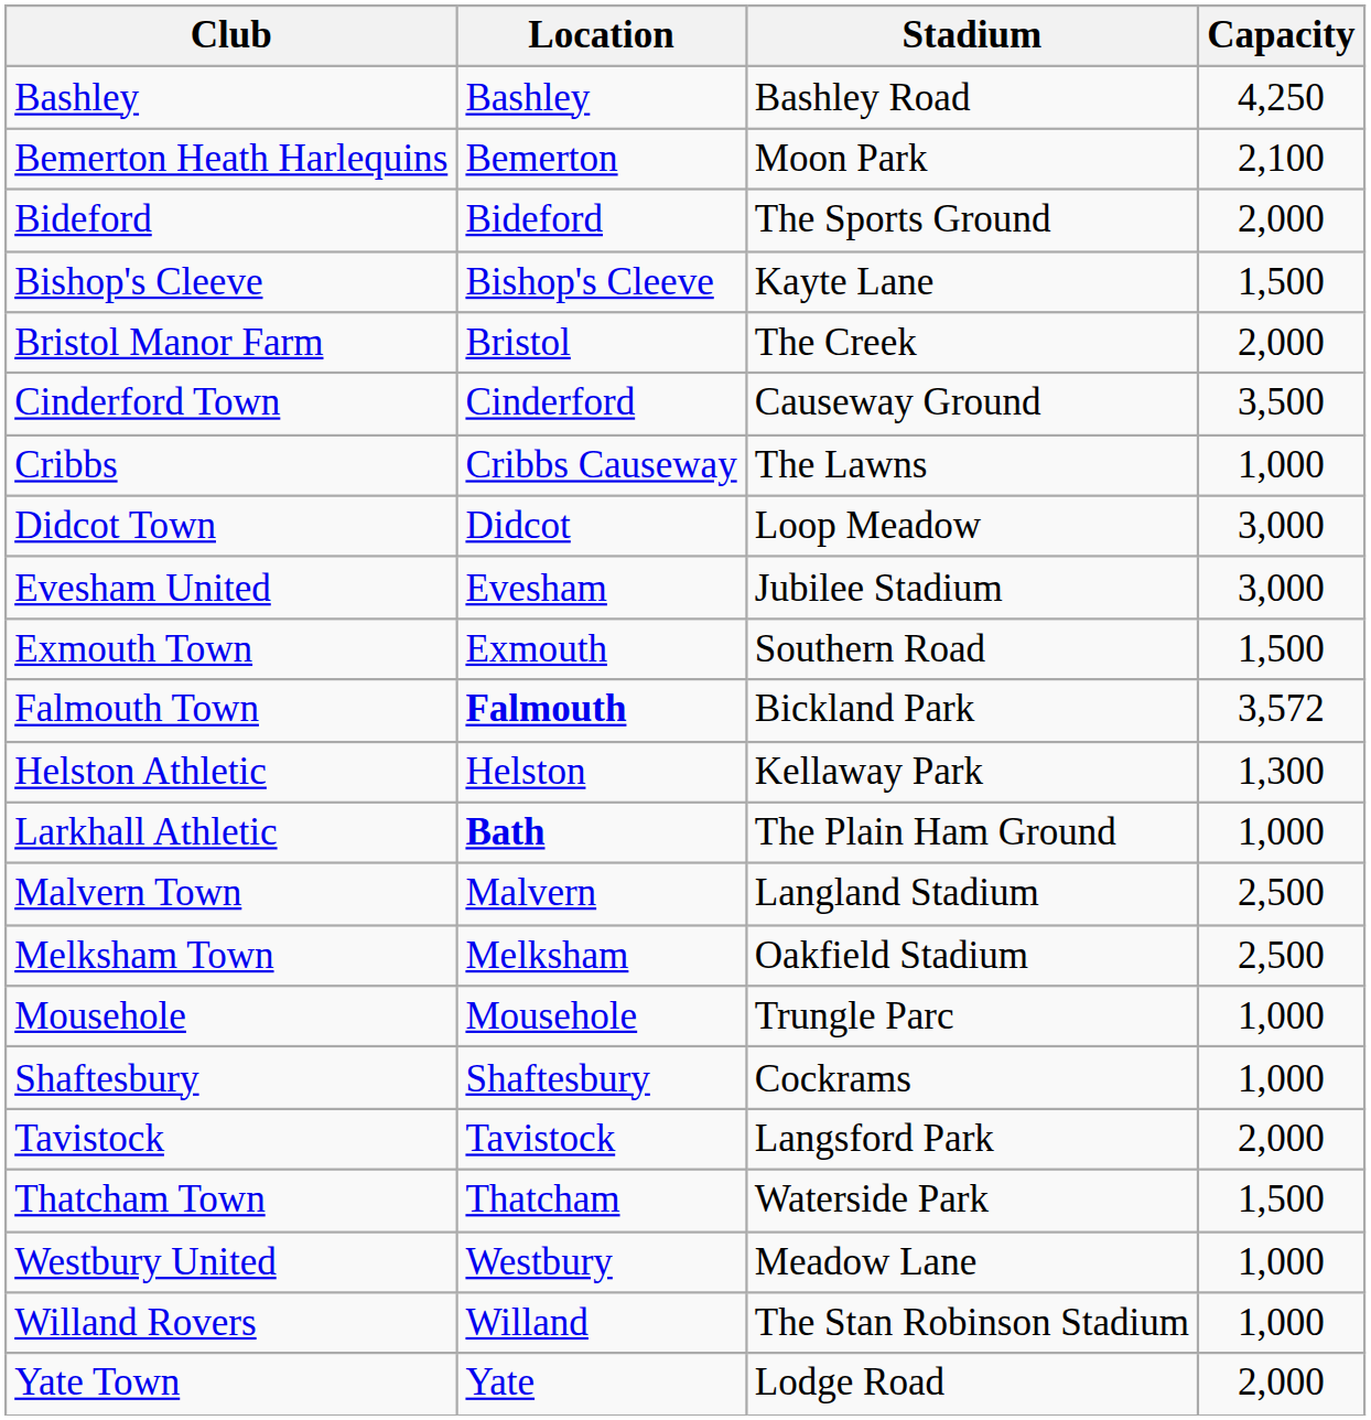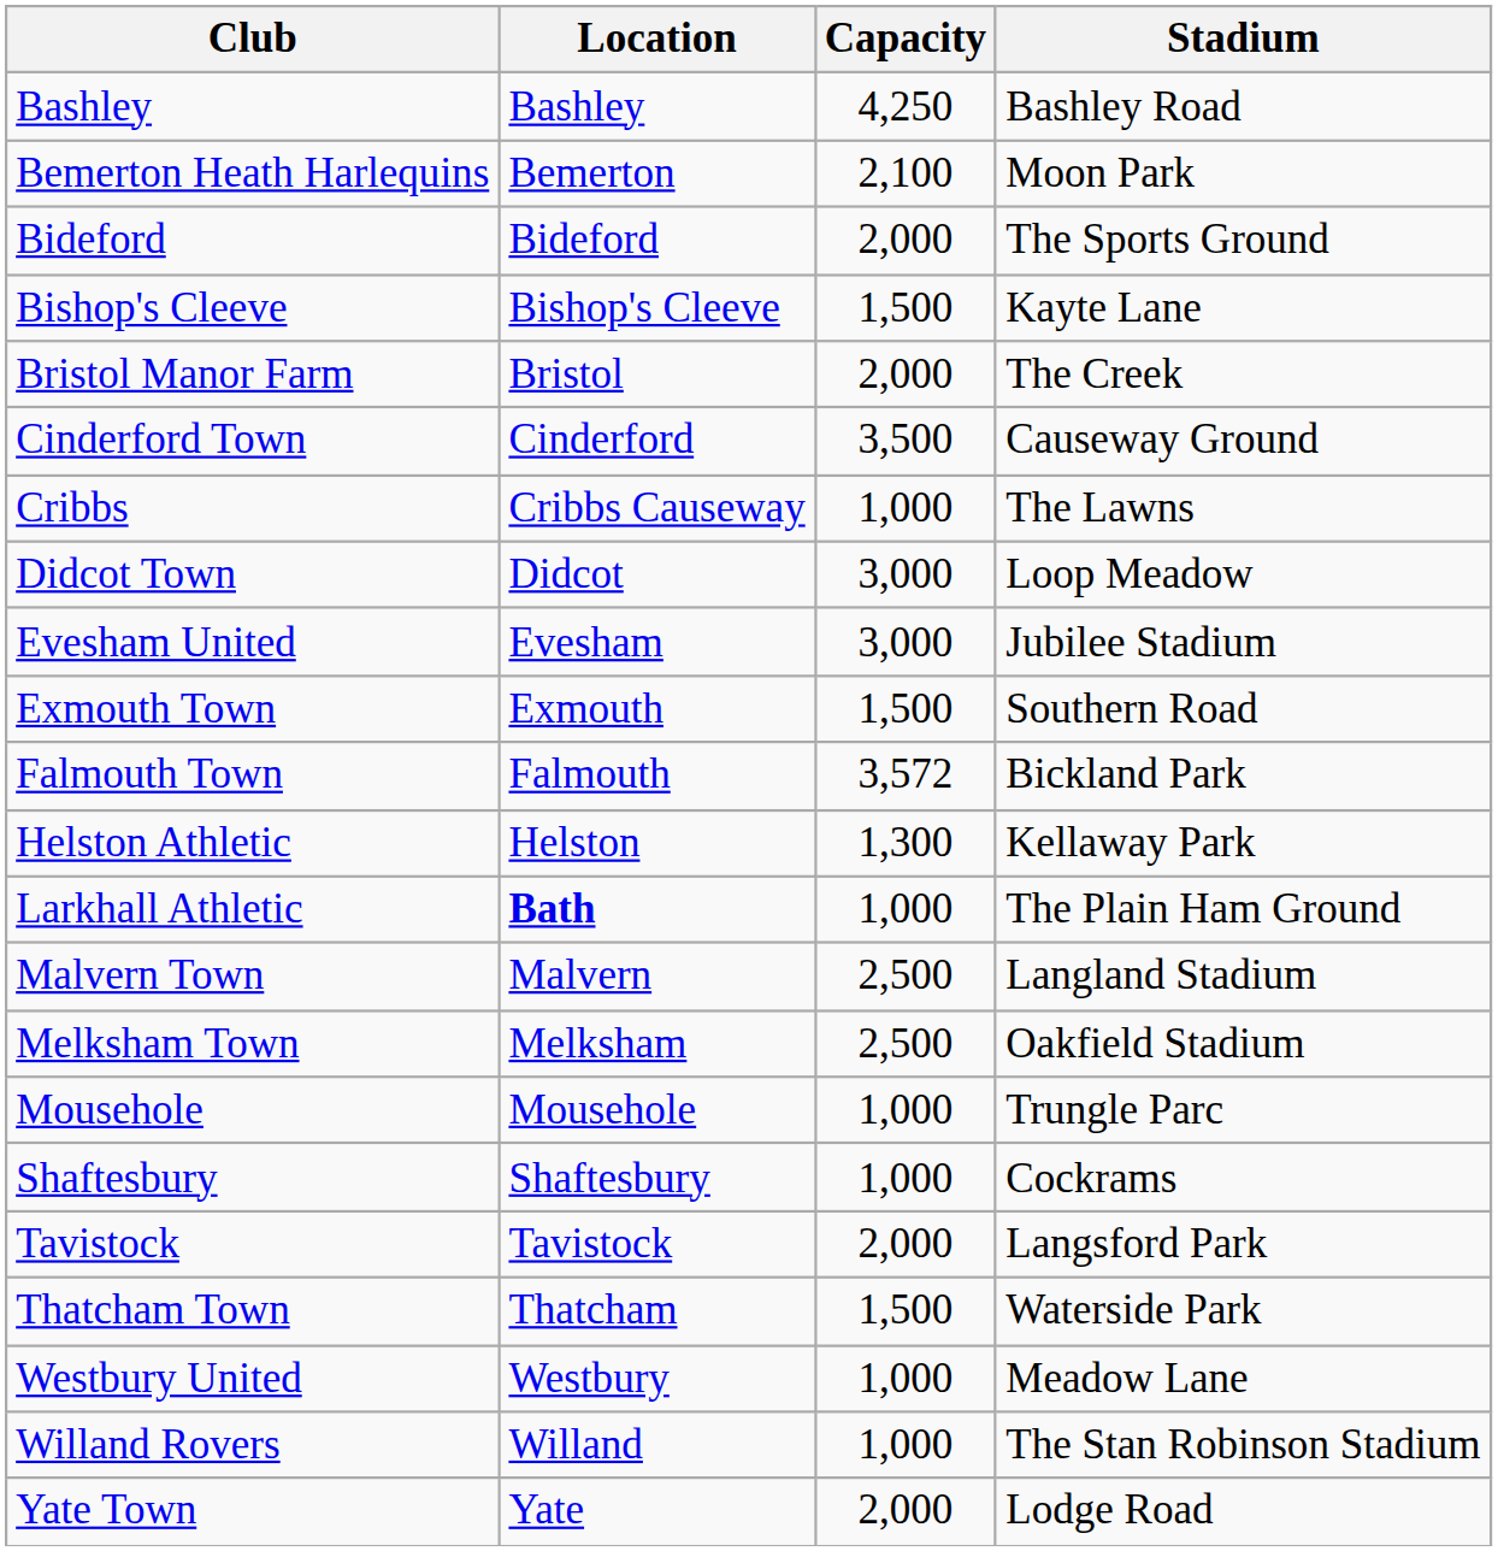 <table class="wikitable sortable">
 <tr>
 <th>Club</th>
 <th>Location</th>
+<th>Capacity</th>
 <th>Stadium</th>
-<th>Capacity</th>
 </tr>
 <tr>
 <td><a href='#'>Bashley</a></td>
 <td><a href='#'>Bashley</a></td>
+<td align="center">4,250</td>
 <td>Bashley Road</td>
-<td align="center">4,250</td>
 </tr>
 <tr>
 <td><a href='#'>Bemerton Heath Harlequins</a></td>
 <td><a href='#'>Bemerton</a></td>
+<td align="center">2,100</td>
 <td>Moon Park</td>
-<td align="center">2,100</td>
 </tr>
 <tr>
 <td><a href='#'>Bideford</a></td>
 <td><a href='#'>Bideford</a></td>
+<td align="center">2,000</td>
 <td>The Sports Ground</td>
-<td align="center">2,000</td>
 </tr>
 <tr>
 <td><a href='#'>Bishop's Cleeve</a></td>
 <td><a href='#'>Bishop's Cleeve</a></td>
+<td align="center">1,500</td>
 <td>Kayte Lane</td>
-<td align="center">1,500</td>
 </tr>
 <tr>
 <td><a href='#'>Bristol Manor Farm</a></td>
 <td><a href='#'>Bristol</a> </td>
+<td align="center">2,000</td>
 <td>The Creek</td>
-<td align="center">2,000</td>
 </tr>
 <tr>
 <td><a href='#'>Cinderford Town</a></td>
 <td><a href='#'>Cinderford</a></td>
+<td align="center">3,500</td>
 <td>Causeway Ground</td>
-<td align="center">3,500</td>
 </tr>
 <tr>
 <td><a href='#'>Cribbs</a></td>
 <td><a href='#'>Cribbs Causeway</a></td>
+<td align="center">1,000</td>
 <td>The Lawns</td>
-<td align="center">1,000</td>
 </tr>
 <tr>
 <td><a href='#'>Didcot Town</a></td>
 <td><a href='#'>Didcot</a></td>
+<td align="center">3,000</td>
 <td>Loop Meadow</td>
-<td align="center">3,000</td>
 </tr>
 <tr>
 <td><a href='#'>Evesham United</a></td>
 <td><a href='#'>Evesham</a></td>
+<td align="center">3,000</td>
 <td>Jubilee Stadium</td>
-<td align="center">3,000</td>
 </tr>
 <tr>
 <td><a href='#'>Exmouth Town</a></td>
 <td><a href='#'>Exmouth</a></td>
+<td align="center">1,500</td>
 <td>Southern Road</td>
-<td align="center">1,500</td>
 </tr>
 <tr>
 <td><a href='#'>Falmouth Town</a></td>
-<td><strong><a href='#'>Falmouth</a></strong></td>
+<td><a href='#'>Falmouth</a></td>
+<td align="center">3,572</td>
 <td>Bickland Park</td>
-<td align="center">3,572</td>
 </tr>
 <tr>
 <td><a href='#'>Helston Athletic</a></td>
 <td><a href='#'>Helston</a></td>
+<td align="center">1,300</td>
 <td>Kellaway Park</td>
-<td align="center">1,300</td>
 </tr>
 <tr>
 <td><a href='#'>Larkhall Athletic</a></td>
 <td><strong><a href='#'>Bath</a> </strong></td>
+<td align="center">1,000</td>
 <td>The Plain Ham Ground</td>
-<td align="center">1,000</td>
 </tr>
 <tr>
 <td><a href='#'>Malvern Town</a></td>
 <td><a href='#'>Malvern</a></td>
+<td align="center">2,500</td>
 <td>Langland Stadium</td>
-<td align="center">2,500</td>
 </tr>
 <tr>
 <td><a href='#'>Melksham Town</a></td>
 <td><a href='#'>Melksham</a></td>
+<td align="center">2,500</td>
 <td>Oakfield Stadium</td>
-<td align="center">2,500</td>
 </tr>
 <tr>
 <td><a href='#'>Mousehole</a></td>
 <td><a href='#'>Mousehole</a></td>
+<td align="center">1,000</td>
 <td>Trungle Parc</td>
-<td align="center">1,000</td>
 </tr>
 <tr>
 <td><a href='#'>Shaftesbury</a></td>
 <td><a href='#'>Shaftesbury</a></td>
+<td align="center">1,000</td>
 <td>Cockrams</td>
-<td align="center">1,000</td>
 </tr>
 <tr>
 <td><a href='#'>Tavistock</a></td>
 <td><a href='#'>Tavistock</a></td>
+<td align="center">2,000</td>
 <td>Langsford Park</td>
-<td align="center">2,000</td>
 </tr>
 <tr>
 <td><a href='#'>Thatcham Town</a></td>
 <td><a href='#'>Thatcham</a></td>
+<td align="center">1,500</td>
 <td>Waterside Park</td>
-<td align="center">1,500</td>
 </tr>
 <tr>
 <td><a href='#'>Westbury United</a></td>
 <td><a href='#'>Westbury</a></td>
+<td align="center">1,000</td>
 <td>Meadow Lane</td>
-<td align="center">1,000</td>
 </tr>
 <tr>
 <td><a href='#'>Willand Rovers</a></td>
 <td><a href='#'>Willand</a></td>
+<td align="center">1,000</td>
 <td>The Stan Robinson Stadium</td>
-<td align="center">1,000</td>
 </tr>
 <tr>
 <td><a href='#'>Yate Town</a></td>
 <td><a href='#'>Yate</a></td>
+<td align="center">2,000</td>
 <td>Lodge Road</td>
-<td align="center">2,000</td>
 </tr>
 </table>
